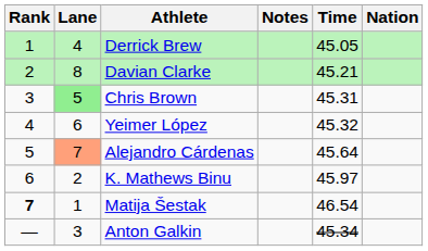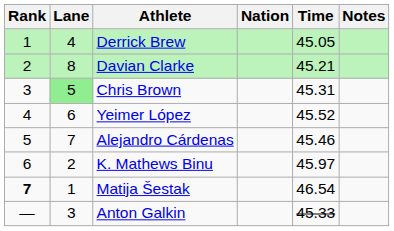 <table class="wikitable sortable" style="text-align:center">
 <tr>
 <th>Rank</th>
 <th>Lane</th>
 <th>Athlete</th>
+<th>Nation</th>
+<th>Time</th>
 <th>Notes</th>
-<th>Time</th>
-<th>Nation</th>
 </tr>
 <tr bgcolor=bbf3bb>
 <td>1</td>
 <td>4</td>
 <td align=left><a href='#'>Derrick Brew</a></td>
+<td align=left></td>
+<td>45.05</td>
 <td></td>
-<td>45.05</td>
-<td align=left></td>
 </tr>
 <tr bgcolor=bbf3bb>
 <td>2</td>
 <td>8</td>
 <td align=left><a href='#'>Davian Clarke</a></td>
+<td align=left></td>
+<td>45.21</td>
 <td></td>
-<td>45.21</td>
-<td align=left></td>
 </tr>
 <tr>
 <td>3</td>
 <td style="background: lightgreen;">5</td>
 <td align=left><a href='#'>Chris Brown</a></td>
+<td align=left></td>
+<td>45.31</td>
 <td></td>
-<td>45.31</td>
-<td align=left></td>
 </tr>
 <tr>
 <td>4</td>
 <td>6</td>
 <td align=left><a href='#'>Yeimer López</a></td>
+<td align=left></td>
+<td>45.52</td>
 <td></td>
-<td>45.32</td>
-<td align=left></td>
 </tr>
 <tr>
 <td>5</td>
-<td style="background: lightsalmon;">7</td>
+<td>7</td>
 <td align=left><a href='#'>Alejandro Cárdenas</a></td>
+<td align=left></td>
+<td>45.46</td>
 <td></td>
-<td>45.64</td>
-<td align=left></td>
 </tr>
 <tr>
 <td>6</td>
 <td>2</td>
 <td align=left><a href='#'>K. Mathews Binu</a></td>
+<td align=left></td>
+<td>45.97</td>
 <td></td>
-<td>45.97</td>
-<td align=left></td>
 </tr>
 <tr>
 <td><strong>7</strong></td>
 <td>1</td>
 <td align=left><a href='#'>Matija Šestak</a></td>
+<td align=left></td>
+<td>46.54</td>
 <td></td>
-<td>46.54</td>
-<td align=left></td>
 </tr>
 <tr>
 <td data-sort-value=8>—</td>
 <td>3</td>
 <td align=left><a href='#'>Anton Galkin</a></td>
+<td align=left></td>
+<td><s>45.33</s></td>
 <td></td>
-<td><s>45.34</s></td>
-<td align=left></td>
 </tr>
 </table>
